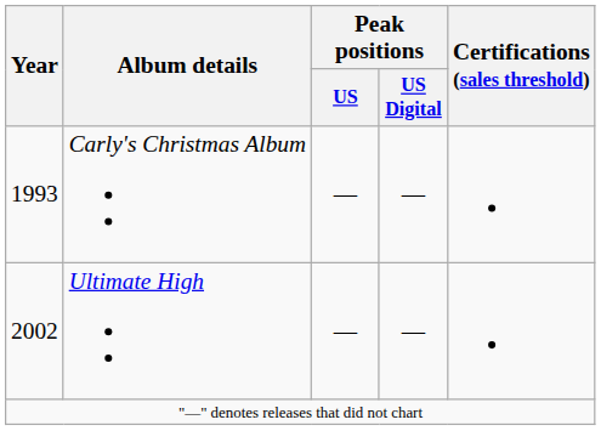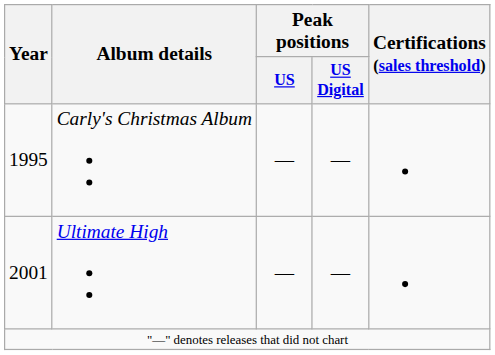 <table class="wikitable" style="text-align:center">
 <tr>
 <th rowspan="2">Year</th>
 <th rowspan="2">Album details</th>
 <th colspan="2">Peak positions</th>
 <th rowspan="2">Certifications<br><small>(<a href='#'>sales threshold</a>)</small></th>
 </tr>
 <tr style="font-size:smaller;">
 <th style="width:40px;"><a href='#'>US</a></th>
 <th style="width:40px;"><a href='#'>US<br>Digital</a></th>
 </tr>
 <tr>
-<td>1993</td>
+<td>1995</td>
 <td style="text-align:left;"><em>Carly's Christmas Album</em><br><ul><li></li><li></li></ul></td>
 <td>—</td>
 <td>—</td>
 <td style="text-align:left;"><br><ul><li></li></ul></td>
 </tr>
 <tr>
-<td>2002</td>
+<td>2001</td>
 <td style="text-align:left;"><em><a href='#'>Ultimate High</a></em><br><ul><li></li><li></li></ul></td>
 <td>—</td>
 <td>—</td>
 <td style="text-align:left;"><br><ul><li></li></ul></td>
 </tr>
 <tr>
 <td colspan="5" style="font-size:8pt">"—" denotes releases that did not chart</td>
 </tr>
 </table>
